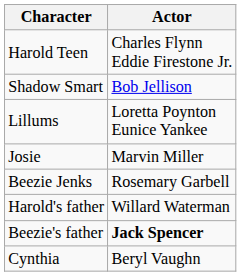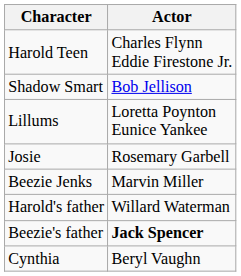 <table class="wikitable">
 <tr>
 <th>Character</th>
 <th>Actor</th>
 </tr>
 <tr>
 <td>Harold Teen</td>
 <td>Charles Flynn<br>Eddie Firestone Jr.</td>
 </tr>
 <tr>
 <td>Shadow Smart</td>
 <td><a href='#'>Bob Jellison</a></td>
 </tr>
 <tr>
 <td>Lillums</td>
 <td>Loretta Poynton<br>Eunice Yankee</td>
 </tr>
 <tr>
 <td>Josie</td>
-<td>Marvin Miller</td>
+<td>Rosemary Garbell</td>
 </tr>
 <tr>
 <td>Beezie Jenks</td>
-<td>Rosemary Garbell</td>
+<td>Marvin Miller</td>
 </tr>
 <tr>
 <td>Harold's father</td>
 <td>Willard Waterman</td>
 </tr>
 <tr>
 <td>Beezie's father</td>
 <td><strong>Jack Spencer</strong></td>
 </tr>
 <tr>
 <td>Cynthia</td>
 <td>Beryl Vaughn</td>
 </tr>
 </table>
